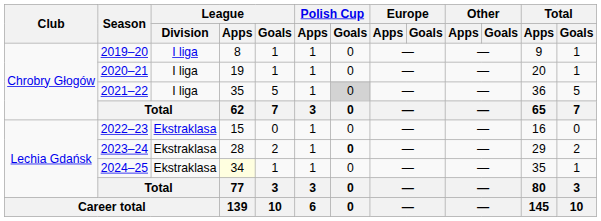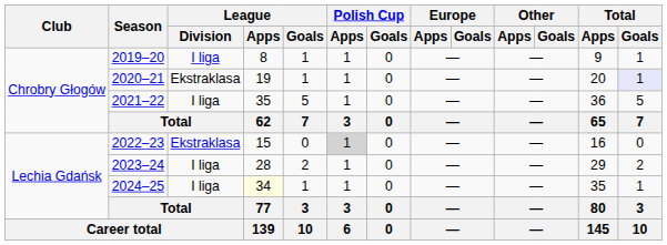 <table class="wikitable" style="text-align: center;">
 <tr>
 <th rowspan="2">Club</th>
 <th rowspan="2">Season</th>
 <th colspan="3">League</th>
 <th colspan="2"><a href='#'>Polish Cup</a></th>
 <th colspan="2">Europe</th>
 <th colspan="2">Other</th>
 <th colspan="2">Total</th>
 </tr>
 <tr>
 <th>Division</th>
 <th>Apps</th>
 <th>Goals</th>
 <th>Apps</th>
 <th>Goals</th>
 <th>Apps</th>
 <th>Goals</th>
 <th>Apps</th>
 <th>Goals</th>
 <th>Apps</th>
 <th>Goals</th>
 </tr>
 <tr>
 <td rowspan="4"><a href='#'>Chrobry Głogów</a></td>
 <td><a href='#'>2019–20</a></td>
 <td><a href='#'>I liga</a></td>
 <td>8</td>
 <td>1</td>
 <td>1</td>
 <td>0</td>
 <td colspan="2">—</td>
 <td colspan="2">—</td>
 <td>9</td>
 <td>1</td>
 </tr>
 <tr>
 <td><a href='#'>2020–21</a></td>
-<td>I liga</td>
+<td>Ekstraklasa</td>
 <td>19</td>
 <td>1</td>
 <td>1</td>
 <td>0</td>
 <td colspan="2">—</td>
 <td colspan="2">—</td>
 <td>20</td>
-<td>1</td>
+<td style="background: lavender;">1</td>
 </tr>
 <tr>
 <td><a href='#'>2021–22</a></td>
 <td>I liga</td>
 <td>35</td>
 <td>5</td>
 <td>1</td>
-<td style="background: lightgrey;">0</td>
+<td>0</td>
 <td colspan="2">—</td>
 <td colspan="2">—</td>
 <td>36</td>
 <td>5</td>
 </tr>
 <tr>
 <th colspan="2">Total</th>
 <th>62</th>
 <th>7</th>
 <th>3</th>
 <th>0</th>
 <th colspan="2">—</th>
 <th colspan="2">—</th>
 <th>65</th>
 <th>7</th>
 </tr>
 <tr>
 <td rowspan="4"><a href='#'>Lechia Gdańsk</a></td>
 <td><a href='#'>2022–23</a></td>
 <td><a href='#'>Ekstraklasa</a></td>
 <td>15</td>
 <td>0</td>
-<td>1</td>
+<td style="background: lightgrey;">1</td>
 <td>0</td>
 <td colspan="2">—</td>
 <td colspan="2">—</td>
 <td>16</td>
 <td>0</td>
 </tr>
 <tr>
 <td><a href='#'>2023–24</a></td>
-<td>Ekstraklasa</td>
+<td>I liga</td>
 <td>28</td>
 <td>2</td>
 <td>1</td>
-<td><strong>0</strong></td>
+<td>0</td>
 <td colspan="2">—</td>
 <td colspan="2">—</td>
 <td>29</td>
 <td>2</td>
 </tr>
 <tr>
 <td><a href='#'>2024–25</a></td>
-<td>Ekstraklasa</td>
+<td>I liga</td>
 <td style="background: lightyellow;">34</td>
 <td>1</td>
 <td>1</td>
 <td>0</td>
 <td colspan="2">—</td>
 <td colspan="2">—</td>
 <td>35</td>
 <td>1</td>
 </tr>
 <tr>
 <th colspan="2">Total</th>
 <th>77</th>
 <th>3</th>
 <th>3</th>
 <th>0</th>
 <th colspan="2">—</th>
 <th colspan="2">—</th>
 <th>80</th>
 <th>3</th>
 </tr>
 <tr>
 <th colspan="3">Career total</th>
 <th>139</th>
 <th>10</th>
 <th>6</th>
 <th>0</th>
 <th colspan="2">—</th>
 <th colspan="2">—</th>
 <th>145</th>
 <th>10</th>
 </tr>
 </table>
